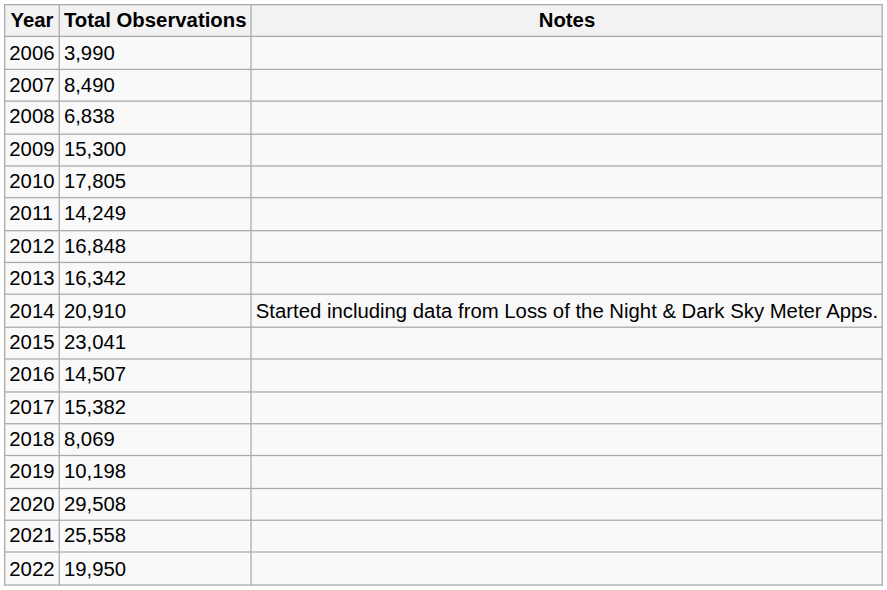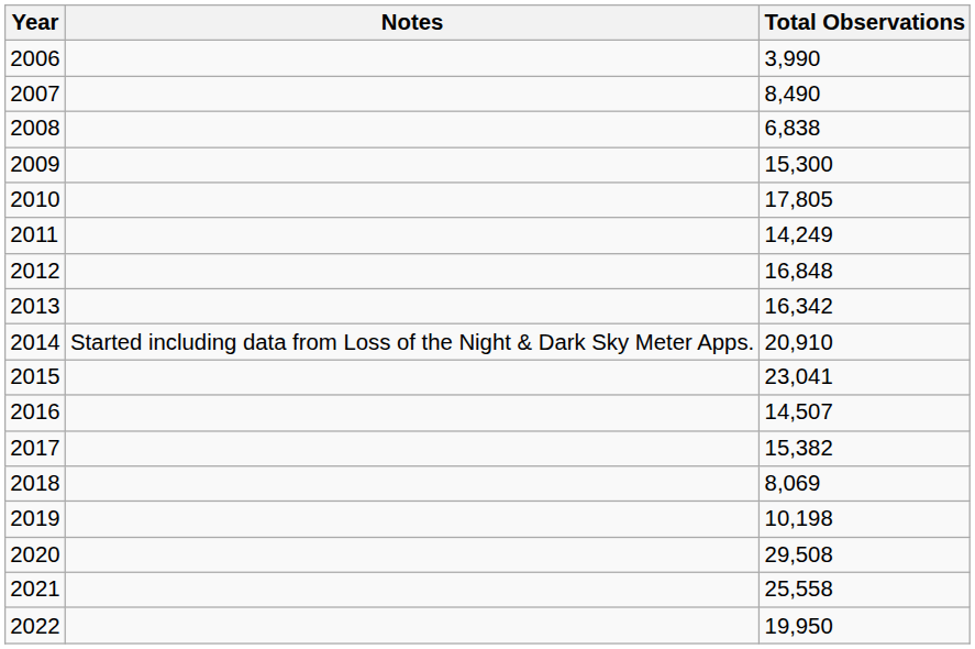 <table class="wikitable">
 <tr>
 <th>Year</th>
+<th>Notes</th>
 <th>Total Observations</th>
-<th>Notes</th>
 </tr>
 <tr>
 <td>2006</td>
+<td></td>
 <td>3,990</td>
-<td></td>
 </tr>
 <tr>
 <td>2007</td>
+<td></td>
 <td>8,490</td>
-<td></td>
 </tr>
 <tr>
 <td>2008</td>
+<td></td>
 <td>6,838</td>
-<td></td>
 </tr>
 <tr>
 <td>2009</td>
+<td></td>
 <td>15,300</td>
-<td></td>
 </tr>
 <tr>
 <td>2010</td>
+<td></td>
 <td>17,805</td>
-<td></td>
 </tr>
 <tr>
 <td>2011</td>
+<td></td>
 <td>14,249</td>
-<td></td>
 </tr>
 <tr>
 <td>2012</td>
+<td></td>
 <td>16,848</td>
-<td></td>
 </tr>
 <tr>
 <td>2013</td>
+<td></td>
 <td>16,342</td>
-<td></td>
 </tr>
 <tr>
 <td>2014</td>
+<td>Started including data from Loss of the Night & Dark Sky Meter Apps.</td>
 <td>20,910</td>
-<td>Started including data from Loss of the Night & Dark Sky Meter Apps.</td>
 </tr>
 <tr>
 <td>2015</td>
+<td></td>
 <td>23,041</td>
-<td></td>
 </tr>
 <tr>
 <td>2016</td>
+<td></td>
 <td>14,507</td>
-<td></td>
 </tr>
 <tr>
 <td>2017</td>
+<td></td>
 <td>15,382</td>
-<td></td>
 </tr>
 <tr>
 <td>2018</td>
+<td></td>
 <td>8,069</td>
-<td></td>
 </tr>
 <tr>
 <td>2019</td>
+<td></td>
 <td>10,198</td>
-<td></td>
 </tr>
 <tr>
 <td>2020</td>
+<td></td>
 <td>29,508</td>
-<td></td>
 </tr>
 <tr>
 <td>2021</td>
+<td></td>
 <td>25,558</td>
-<td></td>
 </tr>
 <tr>
 <td>2022</td>
+<td></td>
 <td>19,950</td>
-<td></td>
 </tr>
 </table>
